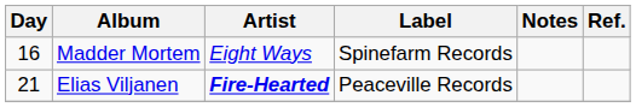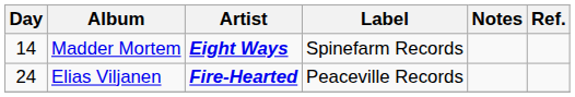 <table class="wikitable">
 <tr>
 <th>Day</th>
 <th>Album</th>
 <th>Artist</th>
 <th>Label</th>
 <th>Notes</th>
 <th>Ref.</th>
 </tr>
 <tr>
-<td rowspan="1" style="text-align:center;">16</td>
+<td rowspan="1" style="text-align:center;">14</td>
 <td><a href='#'>Madder Mortem</a></td>
-<td><em><a href='#'>Eight Ways</a></em></td>
+<td><strong><em><a href='#'>Eight Ways</a></em></strong></td>
 <td>Spinefarm Records</td>
 <td></td>
 <td></td>
 </tr>
 <tr>
-<td rowspan="1" style="text-align:center;">21</td>
+<td rowspan="1" style="text-align:center;">24</td>
 <td><a href='#'>Elias Viljanen</a></td>
 <td><strong><em><a href='#'>Fire-Hearted</a></em></strong></td>
 <td>Peaceville Records</td>
 <td></td>
 <td></td>
 </tr>
 <tr>
 </tr>
 </table>
